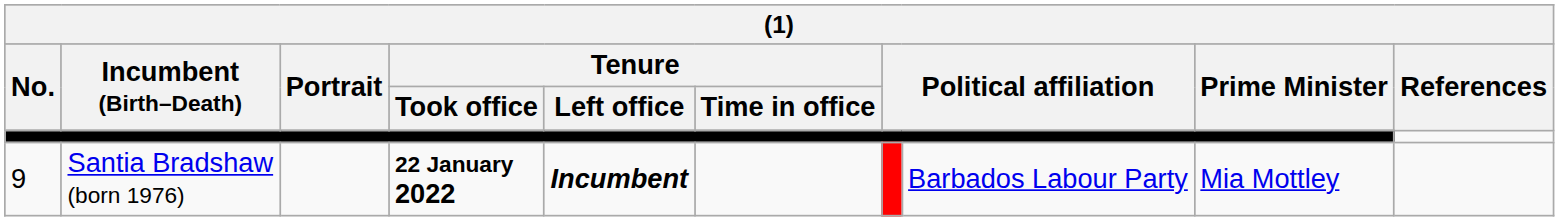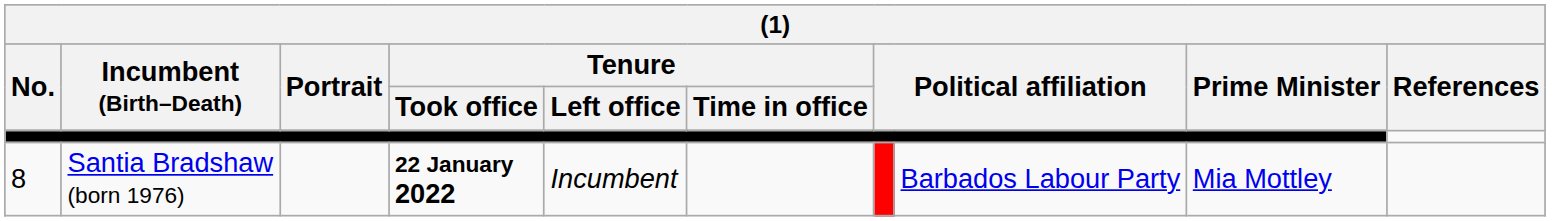 <table class="wikitable">
 <tr>
 <th colspan="11" style="background:#f2f2f2; font-size:90%; align=center"> (1)</th>
 </tr>
 <tr>
 <th rowspan="2">No.</th>
 <th rowspan="2">Incumbent<br><small>(Birth–Death)</small></th>
 <th rowspan="2">Portrait</th>
 <th colspan="3">Tenure</th>
 <th rowspan="2" colspan="2">Political affiliation</th>
 <th rowspan="2">Prime Minister</th>
 <th rowspan ="2">References</th>
 </tr>
 <tr>
 <th>Took office</th>
 <th>Left office</th>
 <th>Time in office</th>
 </tr>
 <tr>
 <td colspan="9" bgcolor="black"></td>
 </tr>
 <tr>
-<td>9</td>
+<td>8</td>
 <td><a href='#'>Santia Bradshaw</a><br><small>(born 1976)</small><br></td>
 <td></td>
 <td><strong><small>22 January</small><br>2022</strong></td>
-<td><strong><em>Incumbent</em></strong></td>
+<td><em>Incumbent</em></td>
 <td></td>
 <td bgcolor="Red"> </td>
 <td><a href='#'>Barbados Labour Party</a></td>
 <td><a href='#'>Mia Mottley</a></td>
 <td></td>
 </tr>
 </table>
